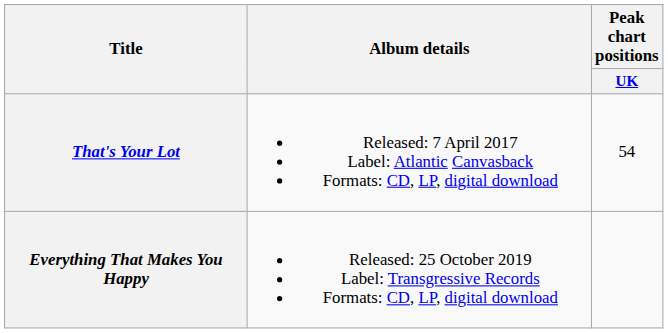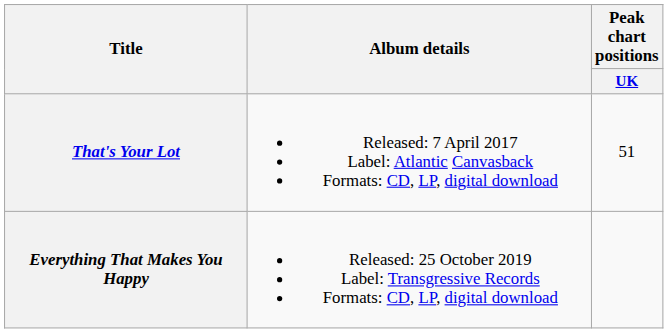 <table class="wikitable plainrowheaders" style="text-align:center;">
 <tr>
 <th scope="col" rowspan="2" style="width:14em;">Title</th>
 <th scope="col" rowspan="2" style="width:20em;">Album details</th>
 <th scope="col" colspan="1">Peak chart positions</th>
 </tr>
 <tr>
 <th scope="col" style="width:3em;font-size:90%;"><a href='#'>UK</a><br></th>
 </tr>
 <tr>
 <th scope="row"><em><a href='#'>That's Your Lot</a></em></th>
 <td><br><ul><li>Released: 7 April 2017</li><li>Label: <a href='#'>Atlantic</a> <a href='#'>Canvasback</a></li><li>Formats: <a href='#'>CD</a>, <a href='#'>LP</a>, <a href='#'>digital download</a></li></ul></td>
-<td>54</td>
+<td>51</td>
 </tr>
 <tr>
 <th scope="row"><em>Everything That Makes You Happy</em></th>
 <td><br><ul><li>Released: 25 October 2019</li><li>Label: <a href='#'>Transgressive Records</a></li><li>Formats: <a href='#'>CD</a>, <a href='#'>LP</a>, <a href='#'>digital download</a></li></ul></td>
 <td></td>
 </tr>
 </table>
